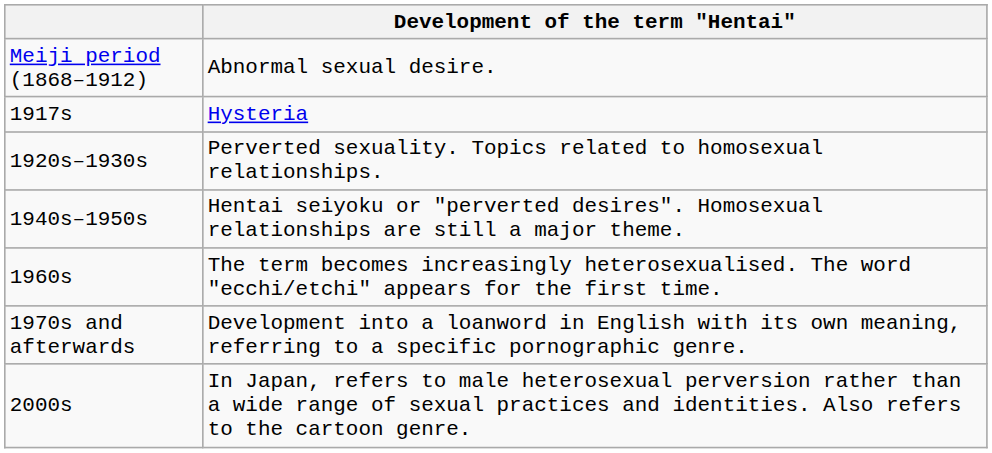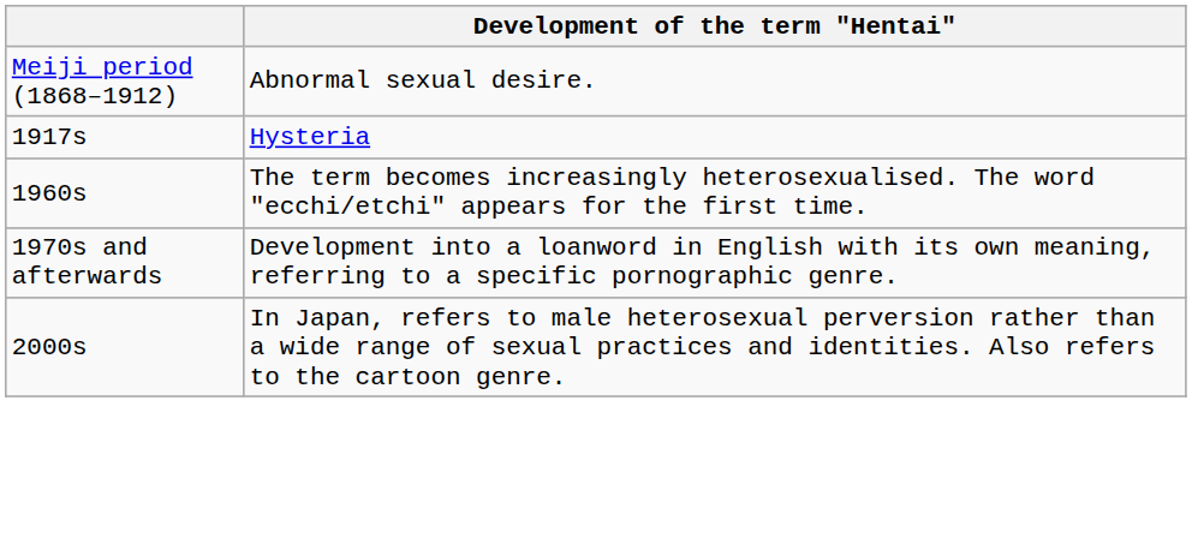 <table class="wikitable">
 <tr>
 <th></th>
 <th>Development of the term "Hentai"</th>
 </tr>
 <tr>
 <td><a href='#'>Meiji period</a> (1868–1912)</td>
 <td>Abnormal sexual desire.</td>
 </tr>
 <tr>
 <td>1917s</td>
 <td><a href='#'>Hysteria</a></td>
 </tr>
 <tr>
-<td>1920s–1930s</td>
-<td>Perverted sexuality. Topics related to homosexual relationships.</td>
-</tr>
-<tr>
-<td>1940s–1950s</td>
-<td>Hentai seiyoku or "perverted desires". Homosexual relationships are still a major theme.</td>
-</tr>
-<tr>
 <td>1960s</td>
 <td>The term becomes increasingly heterosexualised. The word "ecchi/etchi" appears for the first time.</td>
 </tr>
 <tr>
 <td>1970s and afterwards</td>
 <td>Development into a loanword in English with its own meaning, referring to a specific pornographic genre.</td>
 </tr>
 <tr>
 <td>2000s</td>
 <td>In Japan, refers to male heterosexual perversion rather than a wide range of sexual practices and identities. Also refers to the cartoon genre.</td>
 </tr>
 </table>
